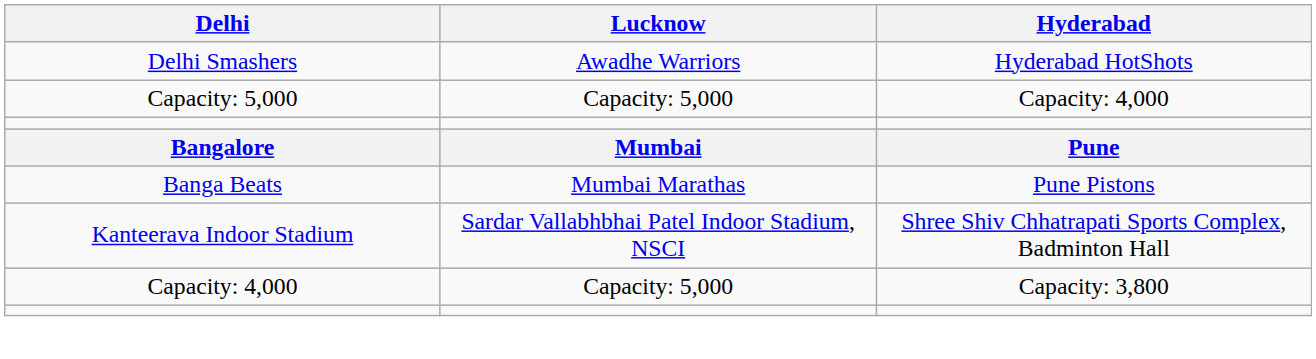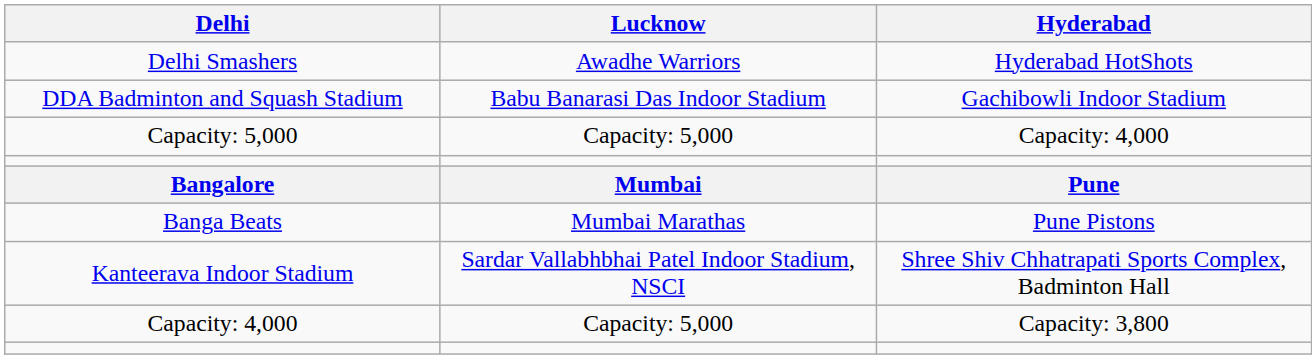 <table class="wikitable" style="text-align:center;margin:auto">
 <tr>
 <th Style="width:33.33%"><a href='#'>Delhi</a></th>
 <th style="width:33.34%"><a href='#'>Lucknow</a></th>
 <th style="width:33.33%"><a href='#'>Hyderabad</a></th>
 </tr>
 <tr>
 <td><a href='#'>Delhi Smashers</a></td>
 <td><a href='#'>Awadhe Warriors</a></td>
 <td><a href='#'>Hyderabad HotShots</a></td>
+</tr>
+<tr>
+<td><a href='#'>DDA Badminton and Squash Stadium</a></td>
+<td><a href='#'>Babu Banarasi Das Indoor Stadium</a></td>
+<td><a href='#'>Gachibowli Indoor Stadium</a></td>
 </tr>
 <tr>
 <td>Capacity: 5,000</td>
 <td>Capacity: 5,000</td>
 <td>Capacity: 4,000</td>
 </tr>
 <tr>
 <td></td>
 <td></td>
 <td></td>
 </tr>
 <tr>
 <th Style="width:33.33%"><a href='#'>Bangalore</a></th>
 <th Style="width:33.34%"><a href='#'>Mumbai</a></th>
 <th Style="width:33.33%"><a href='#'>Pune</a></th>
 </tr>
 <tr>
 <td><a href='#'>Banga Beats</a></td>
 <td><a href='#'>Mumbai Marathas</a></td>
 <td><a href='#'>Pune Pistons</a></td>
 </tr>
 <tr>
 <td><a href='#'>Kanteerava Indoor Stadium</a></td>
 <td><a href='#'>Sardar Vallabhbhai Patel Indoor Stadium</a>, <a href='#'>NSCI</a></td>
 <td><a href='#'>Shree Shiv Chhatrapati Sports Complex</a>, Badminton Hall</td>
 </tr>
 <tr>
 <td>Capacity: 4,000</td>
 <td>Capacity: 5,000</td>
 <td>Capacity: 3,800</td>
 </tr>
 <tr>
 <td></td>
 <td></td>
 <td></td>
 </tr>
 </table>
